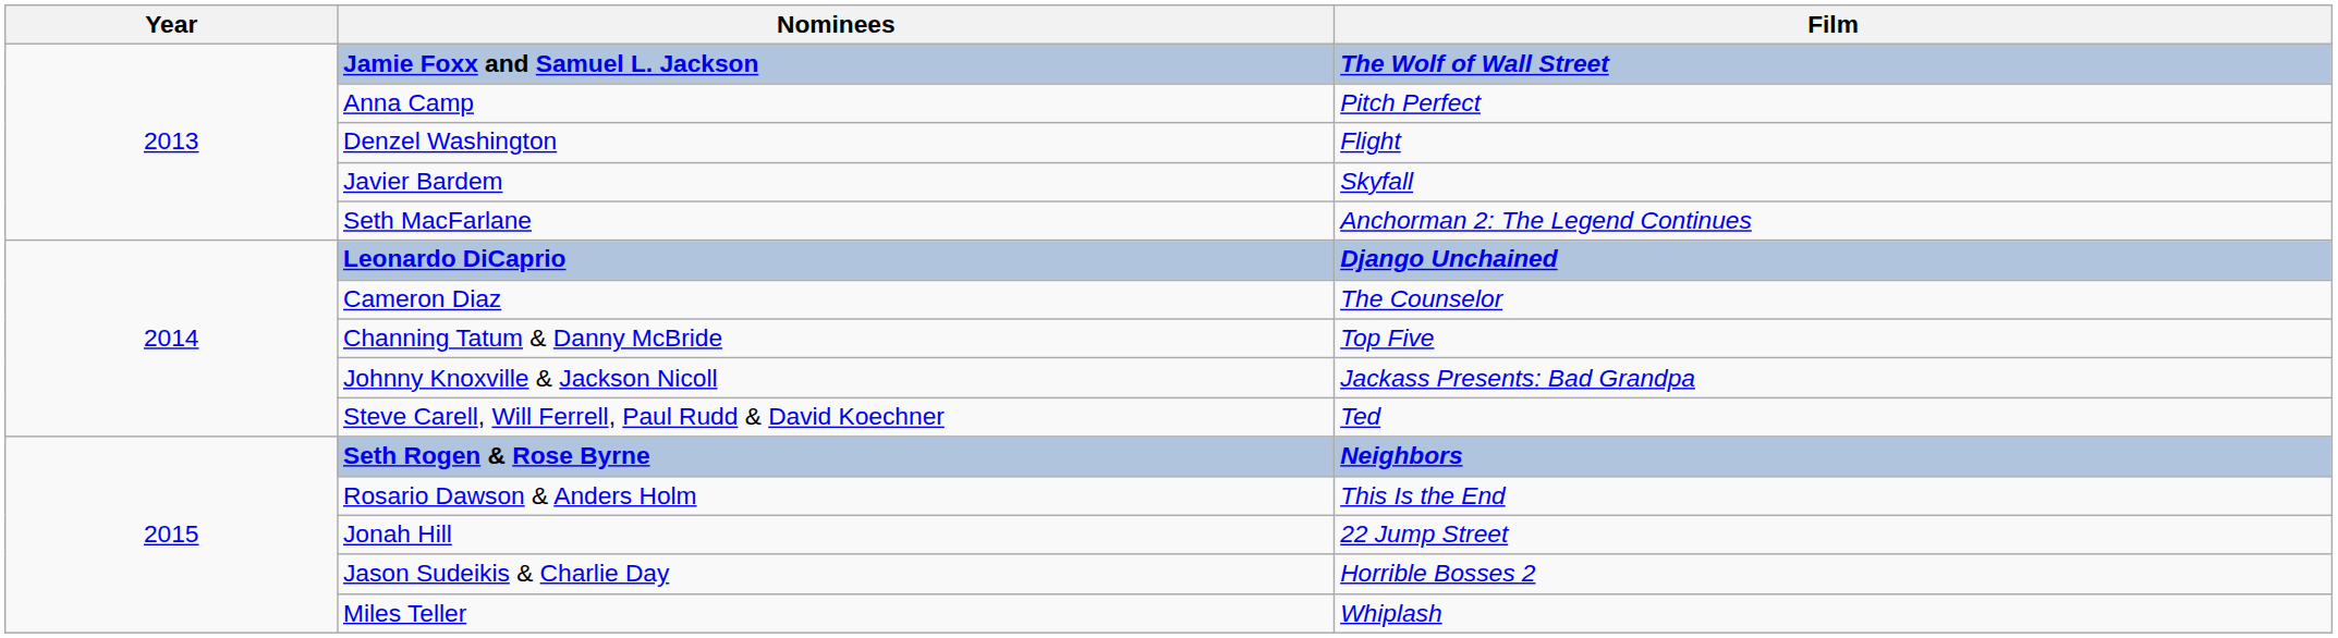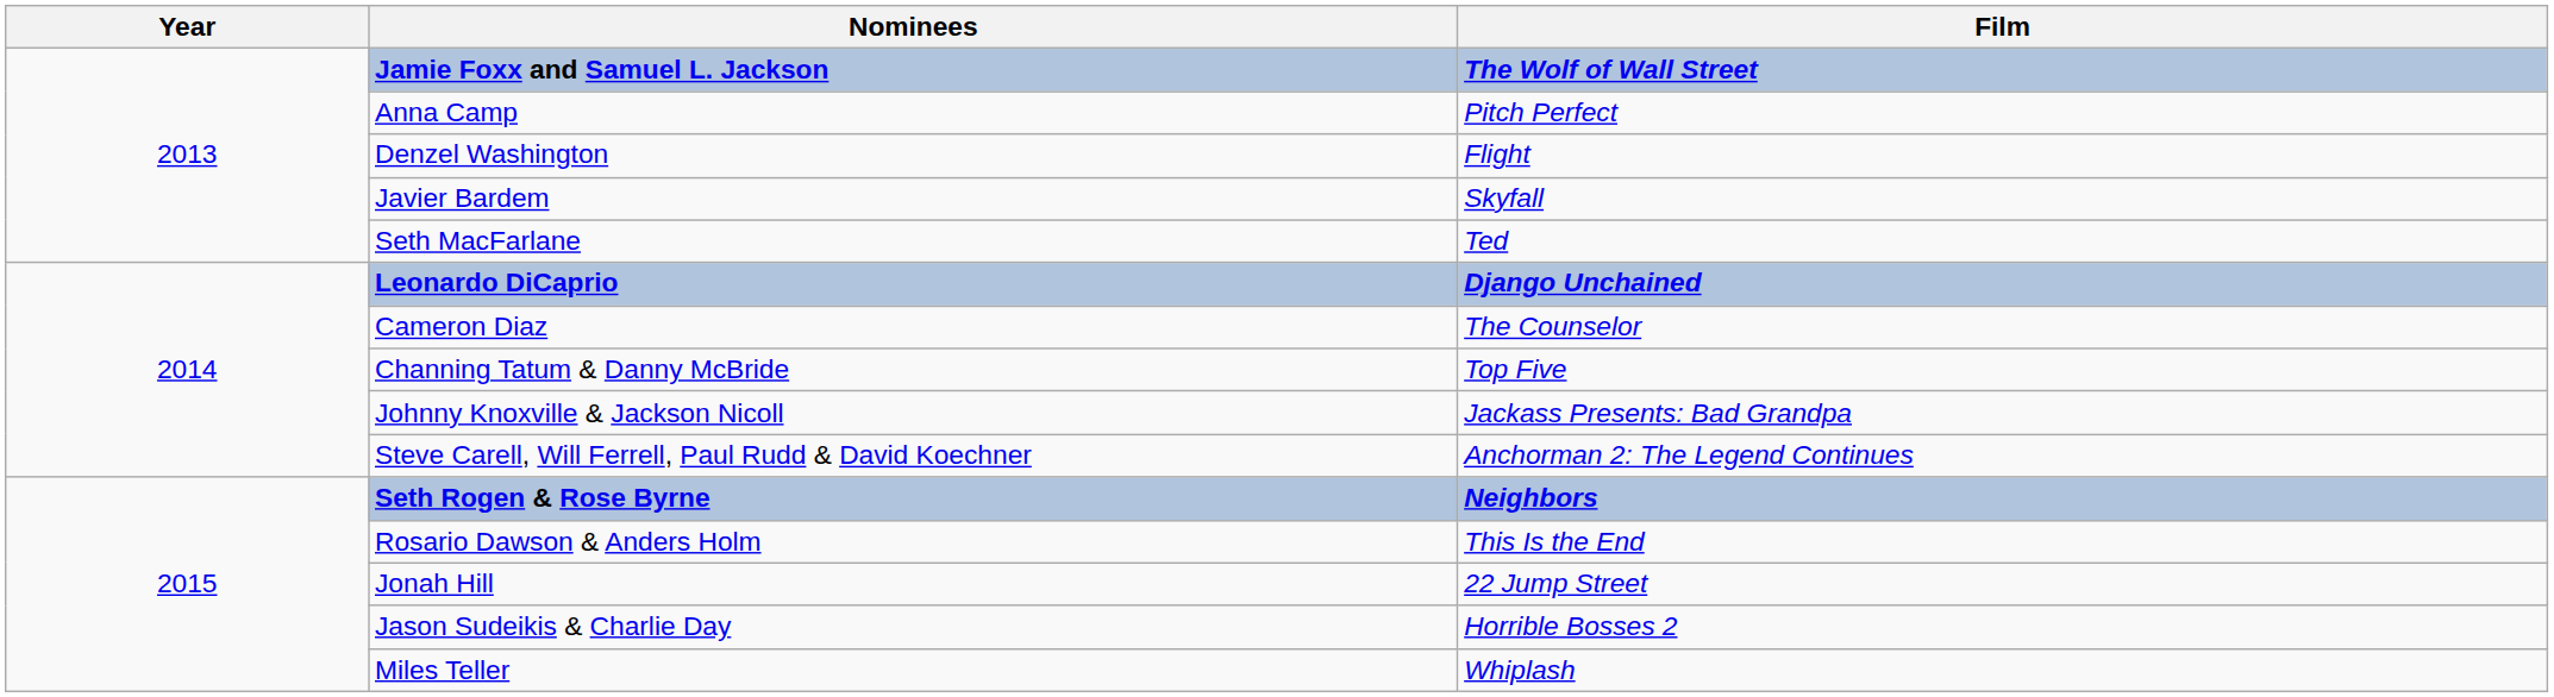 <table class="wikitable" width="95%" cellpadding="5">
 <tr>
 <th width="10%">Year</th>
 <th width="30%">Nominees</th>
 <th width="30%">Film</th>
 </tr>
 <tr>
 <td rowspan="5" align="center"><a href='#'>2013</a></td>
 <td style="background:#B0C4DE;"><strong><a href='#'>Jamie Foxx</a> and <a href='#'>Samuel L. Jackson</a></strong></td>
 <td style="background:#B0C4DE;"><strong><em><a href='#'>The Wolf of Wall Street</a></em></strong></td>
 </tr>
 <tr>
 <td><a href='#'>Anna Camp</a></td>
 <td><em><a href='#'>Pitch Perfect</a></em></td>
 </tr>
 <tr>
 <td><a href='#'>Denzel Washington</a></td>
 <td><em><a href='#'>Flight</a></em></td>
 </tr>
 <tr>
 <td><a href='#'>Javier Bardem</a></td>
 <td><em><a href='#'>Skyfall</a></em></td>
 </tr>
 <tr>
 <td><a href='#'>Seth MacFarlane</a></td>
-<td><em><a href='#'>Anchorman 2: The Legend Continues</a></em></td>
+<td><em><a href='#'>Ted</a></em></td>
 </tr>
 <tr>
 <td rowspan="5" align="center"><a href='#'>2014</a></td>
 <td style="background:#B0C4DE;"><strong><a href='#'>Leonardo DiCaprio</a></strong></td>
 <td style="background:#B0C4DE;"><strong><em><a href='#'>Django Unchained</a></em></strong></td>
 </tr>
 <tr>
 <td><a href='#'>Cameron Diaz</a></td>
 <td><em><a href='#'>The Counselor</a></em></td>
 </tr>
 <tr>
 <td><a href='#'>Channing Tatum</a> & <a href='#'>Danny McBride</a></td>
 <td><em><a href='#'>Top Five</a></em></td>
 </tr>
 <tr>
 <td><a href='#'>Johnny Knoxville</a> & <a href='#'>Jackson Nicoll</a></td>
 <td><em><a href='#'>Jackass Presents: Bad Grandpa</a></em></td>
 </tr>
 <tr>
 <td><a href='#'>Steve Carell</a>, <a href='#'>Will Ferrell</a>, <a href='#'>Paul Rudd</a> & <a href='#'>David Koechner</a></td>
-<td><em><a href='#'>Ted</a></em></td>
+<td><em><a href='#'>Anchorman 2: The Legend Continues</a></em></td>
 </tr>
 <tr>
 <td rowspan="5" align="center"><a href='#'>2015</a></td>
 <td style="background:#B0C4DE;"><strong><a href='#'>Seth Rogen</a> & <a href='#'>Rose Byrne</a></strong></td>
 <td style="background:#B0C4DE;"><strong><em><a href='#'>Neighbors</a></em></strong></td>
 </tr>
 <tr>
 <td><a href='#'>Rosario Dawson</a> & <a href='#'>Anders Holm</a></td>
 <td><em><a href='#'>This Is the End</a></em></td>
 </tr>
 <tr>
 <td><a href='#'>Jonah Hill</a></td>
 <td><em><a href='#'>22 Jump Street</a></em></td>
 </tr>
 <tr>
 <td><a href='#'>Jason Sudeikis</a> & <a href='#'>Charlie Day</a></td>
 <td><em><a href='#'>Horrible Bosses 2</a></em></td>
 </tr>
 <tr>
 <td><a href='#'>Miles Teller</a></td>
 <td><em><a href='#'>Whiplash</a></em></td>
 </tr>
 </table>
